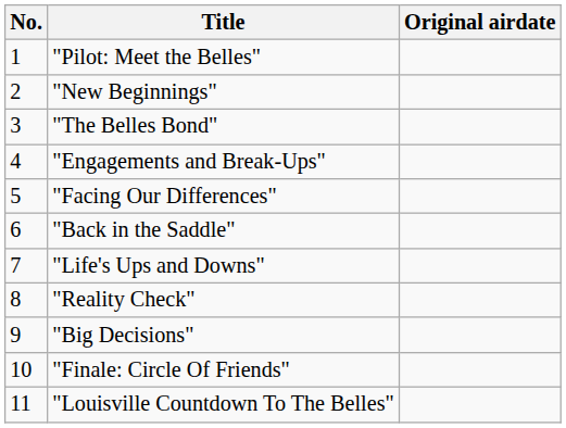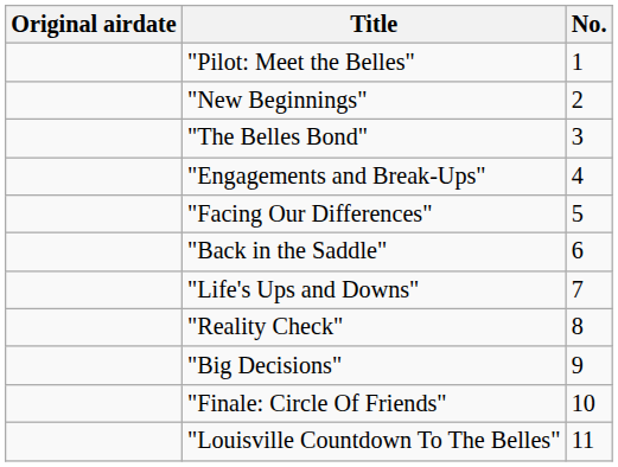 <table class="wikitable">
 <tr>
+<th>Original airdate</th>
+<th>Title</th>
 <th>No.</th>
-<th>Title</th>
-<th>Original airdate</th>
 </tr>
 <tr>
+<td></td>
+<td>"Pilot: Meet the Belles"</td>
 <td>1</td>
-<td>"Pilot: Meet the Belles"</td>
-<td></td>
 </tr>
 <tr>
+<td></td>
+<td>"New Beginnings"</td>
 <td>2</td>
-<td>"New Beginnings"</td>
-<td></td>
 </tr>
 <tr>
+<td></td>
+<td>"The Belles Bond"</td>
 <td>3</td>
-<td>"The Belles Bond"</td>
-<td></td>
 </tr>
 <tr>
+<td></td>
+<td>"Engagements and Break-Ups"</td>
 <td>4</td>
-<td>"Engagements and Break-Ups"</td>
-<td></td>
 </tr>
 <tr>
+<td></td>
+<td>"Facing Our Differences"</td>
 <td>5</td>
-<td>"Facing Our Differences"</td>
-<td></td>
 </tr>
 <tr>
+<td></td>
+<td>"Back in the Saddle"</td>
 <td>6</td>
-<td>"Back in the Saddle"</td>
-<td></td>
 </tr>
 <tr>
+<td></td>
+<td>"Life's Ups and Downs"</td>
 <td>7</td>
-<td>"Life's Ups and Downs"</td>
-<td></td>
 </tr>
 <tr>
+<td></td>
+<td>"Reality Check"</td>
 <td>8</td>
-<td>"Reality Check"</td>
-<td></td>
 </tr>
 <tr>
+<td></td>
+<td>"Big Decisions"</td>
 <td>9</td>
-<td>"Big Decisions"</td>
-<td></td>
 </tr>
 <tr>
+<td></td>
+<td>"Finale: Circle Of Friends"</td>
 <td>10</td>
-<td>"Finale: Circle Of Friends"</td>
-<td></td>
 </tr>
 <tr>
+<td></td>
+<td>"Louisville Countdown To The Belles"</td>
 <td>11</td>
-<td>"Louisville Countdown To The Belles"</td>
-<td></td>
 </tr>
 </table>
